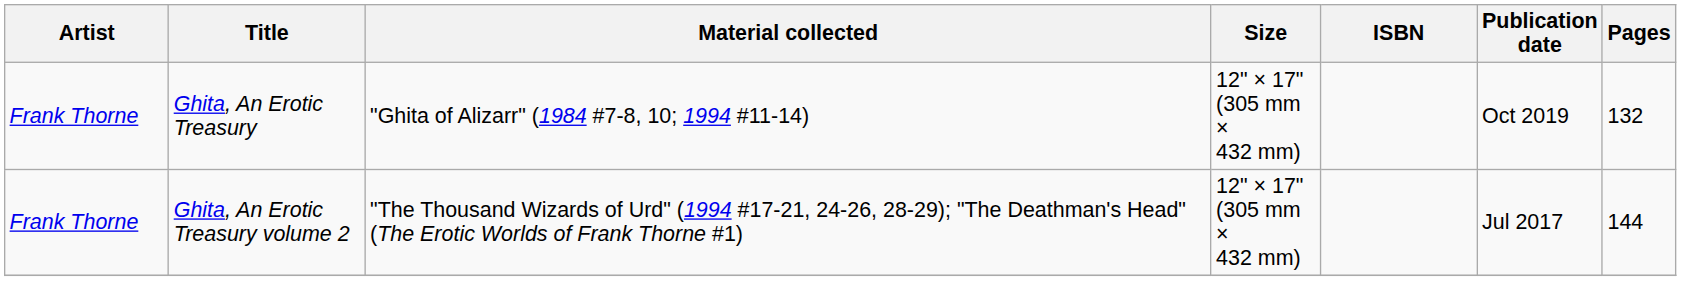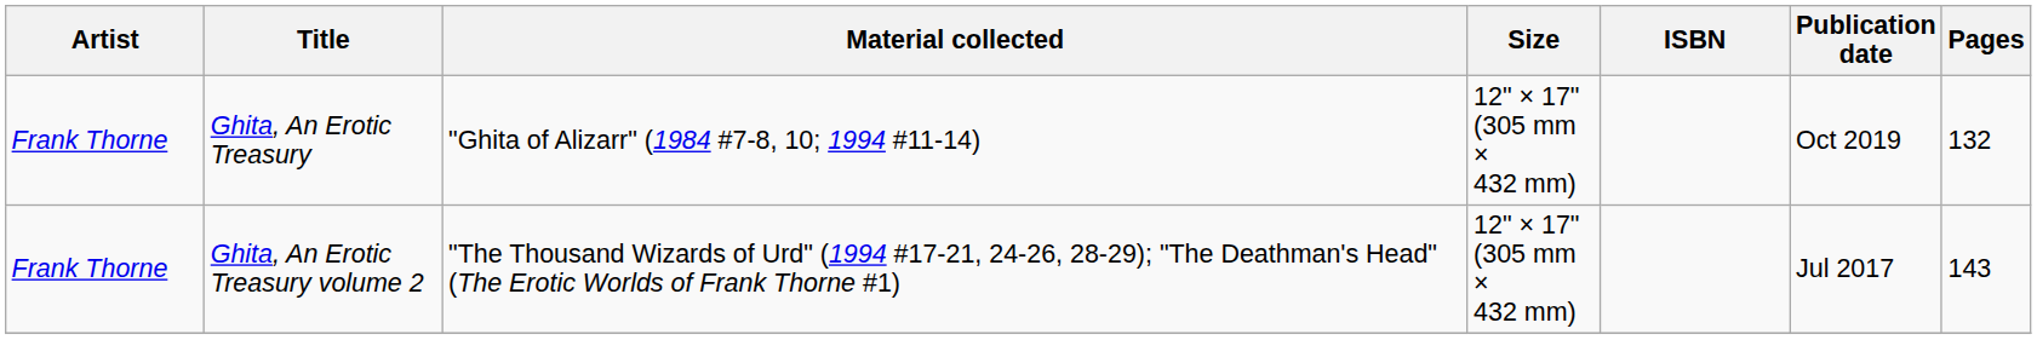 <table class="wikitable">
 <tr>
 <th width="120">Artist</th>
 <th width="145">Title</th>
 <th width="665">Material collected</th>
 <th width="75">Size</th>
 <th width="115">ISBN</th>
 <th width="25">Publication date</th>
 <th width="25">Pages</th>
 </tr>
 <tr>
 <td><em><a href='#'>Frank Thorne</a></em></td>
 <td><em><a href='#'>Ghita</a>, An Erotic Treasury</em></td>
 <td>"Ghita of Alizarr" (<em><a href='#'>1984</a></em> #7-8, 10; <em><a href='#'>1994</a></em> #11-14)</td>
 <td>12" × 17"<br>(305 mm × 432 mm)</td>
 <td><small></small></td>
 <td>Oct 2019</td>
 <td>132</td>
 </tr>
 <tr>
 <td><em><a href='#'>Frank Thorne</a></em></td>
 <td><em><a href='#'>Ghita</a>, An Erotic Treasury volume 2</em></td>
 <td>"The Thousand Wizards of Urd" (<em><a href='#'>1994</a></em> #17-21, 24-26, 28-29); "The Deathman's Head" (<em>The Erotic Worlds of Frank Thorne</em> #1)</td>
 <td>12" × 17"<br>(305 mm × 432 mm)</td>
 <td><small></small></td>
 <td>Jul 2017</td>
-<td>144</td>
+<td>143</td>
 </tr>
 <tr>
 </tr>
 </table>
